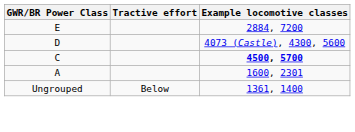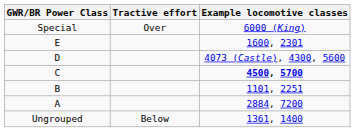 <table class="wikitable" style=text-align:center>
 <tr>
 <th>GWR/BR Power Class</th>
 <th>Tractive effort</th>
 <th>Example locomotive classes </th>
 </tr>
 <tr>
+<td>Special</td>
+<td>Over </td>
+<td><a href='#'>6000 (<em>King</em>)</a></td>
+</tr>
+<tr>
 <td>E</td>
 <td></td>
-<td><a href='#'>2884</a>, <a href='#'>7200</a></td>
+<td><a href='#'>1600</a>, <a href='#'>2301</a></td>
 </tr>
 <tr>
 <td>D</td>
 <td></td>
 <td><a href='#'>4073 (<em>Castle</em>)</a>, <a href='#'>4300</a>, <a href='#'>5600</a></td>
 </tr>
 <tr>
 <td>C</td>
 <td></td>
 <td><strong><a href='#'>4500</a>, <a href='#'>5700</a></strong></td>
 </tr>
 <tr>
+<td>B</td>
+<td></td>
+<td><a href='#'>1101</a>, <a href='#'>2251</a></td>
+</tr>
+<tr>
 <td>A</td>
 <td></td>
-<td><a href='#'>1600</a>, <a href='#'>2301</a></td>
+<td><a href='#'>2884</a>, <a href='#'>7200</a></td>
 </tr>
 <tr>
 <td>Ungrouped</td>
 <td>Below </td>
 <td><a href='#'>1361</a>, <a href='#'>1400</a></td>
 </tr>
 </table>
